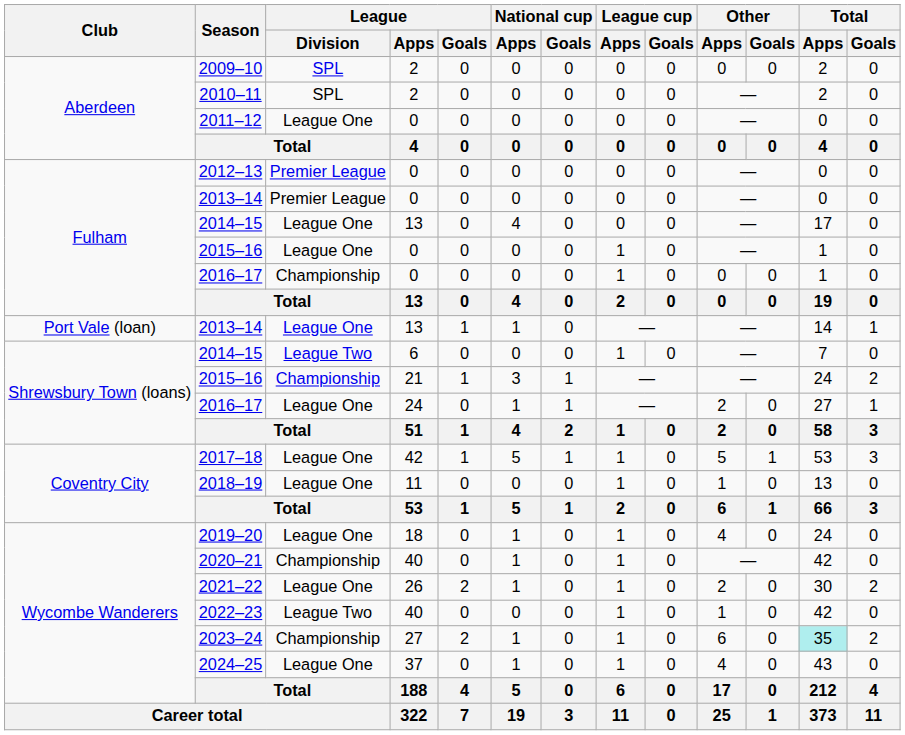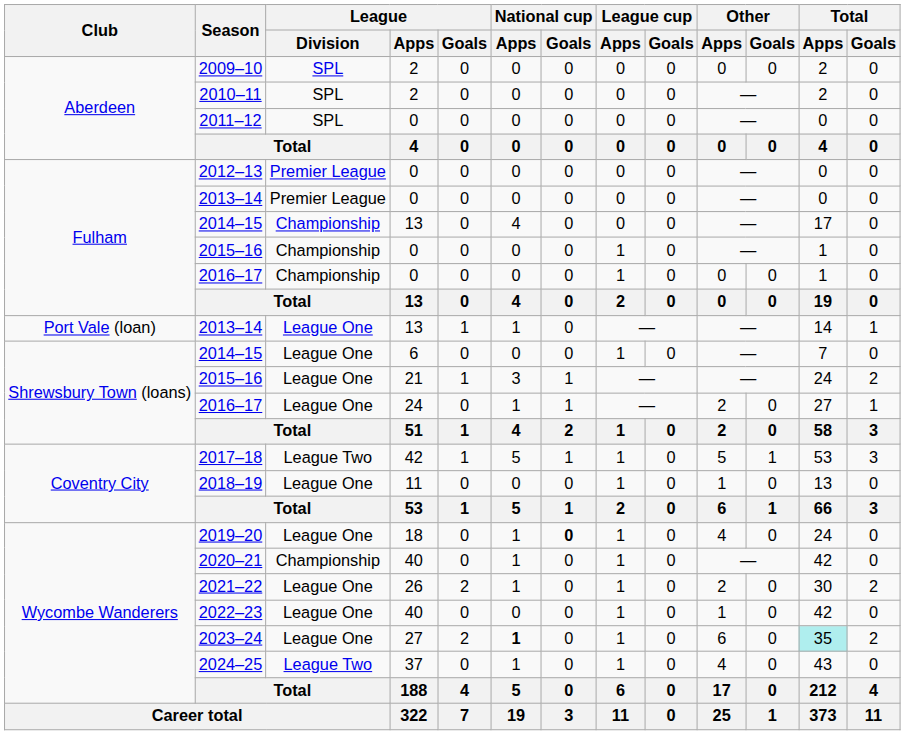 <table class="wikitable" style="text-align:center">
 <tr>
 <th rowspan="2">Club</th>
 <th rowspan="2">Season</th>
 <th colspan="3">League</th>
 <th colspan="2">National cup</th>
 <th colspan="2">League cup</th>
 <th colspan="2">Other</th>
 <th colspan="2">Total</th>
 </tr>
 <tr>
 <th>Division</th>
 <th>Apps</th>
 <th>Goals</th>
 <th>Apps</th>
 <th>Goals</th>
 <th>Apps</th>
 <th>Goals</th>
 <th>Apps</th>
 <th>Goals</th>
 <th>Apps</th>
 <th>Goals</th>
 </tr>
 <tr>
 <td rowspan="4"><a href='#'>Aberdeen</a></td>
 <td><a href='#'>2009–10</a></td>
 <td><a href='#'>SPL</a></td>
 <td>2</td>
 <td>0</td>
 <td>0</td>
 <td>0</td>
 <td>0</td>
 <td>0</td>
 <td>0</td>
 <td>0</td>
 <td>2</td>
 <td>0</td>
 </tr>
 <tr>
 <td><a href='#'>2010–11</a></td>
 <td>SPL</td>
 <td>2</td>
 <td>0</td>
 <td>0</td>
 <td>0</td>
 <td>0</td>
 <td>0</td>
 <td colspan="2">—</td>
 <td>2</td>
 <td>0</td>
 </tr>
 <tr>
 <td><a href='#'>2011–12</a></td>
-<td>League One</td>
+<td>SPL</td>
 <td>0</td>
 <td>0</td>
 <td>0</td>
 <td>0</td>
 <td>0</td>
 <td>0</td>
 <td colspan="2">—</td>
 <td>0</td>
 <td>0</td>
 </tr>
 <tr>
 <th colspan="2">Total</th>
 <th>4</th>
 <th>0</th>
 <th>0</th>
 <th>0</th>
 <th>0</th>
 <th>0</th>
 <th>0</th>
 <th>0</th>
 <th>4</th>
 <th>0</th>
 </tr>
 <tr>
 <td rowspan="6"><a href='#'>Fulham</a></td>
 <td><a href='#'>2012–13</a></td>
 <td><a href='#'>Premier League</a></td>
 <td>0</td>
 <td>0</td>
 <td>0</td>
 <td>0</td>
 <td>0</td>
 <td>0</td>
 <td colspan="2">—</td>
 <td>0</td>
 <td>0</td>
 </tr>
 <tr>
 <td><a href='#'>2013–14</a></td>
 <td>Premier League</td>
 <td>0</td>
 <td>0</td>
 <td>0</td>
 <td>0</td>
 <td>0</td>
 <td>0</td>
 <td colspan="2">—</td>
 <td>0</td>
 <td>0</td>
 </tr>
 <tr>
 <td><a href='#'>2014–15</a></td>
-<td>League One</td>
+<td><a href='#'>Championship</a></td>
 <td>13</td>
 <td>0</td>
 <td>4</td>
 <td>0</td>
 <td>0</td>
 <td>0</td>
 <td colspan="2">—</td>
 <td>17</td>
 <td>0</td>
 </tr>
 <tr>
 <td><a href='#'>2015–16</a></td>
-<td>League One</td>
+<td>Championship</td>
 <td>0</td>
 <td>0</td>
 <td>0</td>
 <td>0</td>
 <td>1</td>
 <td>0</td>
 <td colspan="2">—</td>
 <td>1</td>
 <td>0</td>
 </tr>
 <tr>
 <td><a href='#'>2016–17</a></td>
 <td>Championship</td>
 <td>0</td>
 <td>0</td>
 <td>0</td>
 <td>0</td>
 <td>1</td>
 <td>0</td>
 <td>0</td>
 <td>0</td>
 <td>1</td>
 <td>0</td>
 </tr>
 <tr>
 <th colspan="2">Total</th>
 <th>13</th>
 <th>0</th>
 <th>4</th>
 <th>0</th>
 <th>2</th>
 <th>0</th>
 <th>0</th>
 <th>0</th>
 <th>19</th>
 <th>0</th>
 </tr>
 <tr>
 <td><a href='#'>Port Vale</a> (loan)</td>
 <td><a href='#'>2013–14</a></td>
 <td><a href='#'>League One</a></td>
 <td>13</td>
 <td>1</td>
 <td>1</td>
 <td>0</td>
 <td colspan="2">—</td>
 <td colspan="2">—</td>
 <td>14</td>
 <td>1</td>
 </tr>
 <tr>
 <td rowspan="4"><a href='#'>Shrewsbury Town</a> (loans)</td>
 <td><a href='#'>2014–15</a></td>
-<td><a href='#'>League Two</a></td>
+<td>League One</td>
 <td>6</td>
 <td>0</td>
 <td>0</td>
 <td>0</td>
 <td>1</td>
 <td>0</td>
 <td colspan="2">—</td>
 <td>7</td>
 <td>0</td>
 </tr>
 <tr>
 <td><a href='#'>2015–16</a></td>
-<td><a href='#'>Championship</a></td>
+<td>League One</td>
 <td>21</td>
 <td>1</td>
 <td>3</td>
 <td>1</td>
 <td colspan="2">—</td>
 <td colspan="2">—</td>
 <td>24</td>
 <td>2</td>
 </tr>
 <tr>
 <td><a href='#'>2016–17</a></td>
 <td>League One</td>
 <td>24</td>
 <td>0</td>
 <td>1</td>
 <td>1</td>
 <td colspan="2">—</td>
 <td>2</td>
 <td>0</td>
 <td>27</td>
 <td>1</td>
 </tr>
 <tr>
 <th colspan="2">Total</th>
 <th>51</th>
 <th>1</th>
 <th>4</th>
 <th>2</th>
 <th>1</th>
 <th>0</th>
 <th>2</th>
 <th>0</th>
 <th>58</th>
 <th>3</th>
 </tr>
 <tr>
 <td rowspan="3"><a href='#'>Coventry City</a></td>
 <td><a href='#'>2017–18</a></td>
-<td>League One</td>
+<td>League Two</td>
 <td>42</td>
 <td>1</td>
 <td>5</td>
 <td>1</td>
 <td>1</td>
 <td>0</td>
 <td>5</td>
 <td>1</td>
 <td>53</td>
 <td>3</td>
 </tr>
 <tr>
 <td><a href='#'>2018–19</a></td>
 <td>League One</td>
 <td>11</td>
 <td>0</td>
 <td>0</td>
 <td>0</td>
 <td>1</td>
 <td>0</td>
 <td>1</td>
 <td>0</td>
 <td>13</td>
 <td>0</td>
 </tr>
 <tr>
 <th colspan="2">Total</th>
 <th>53</th>
 <th>1</th>
 <th>5</th>
 <th>1</th>
 <th>2</th>
 <th>0</th>
 <th>6</th>
 <th>1</th>
 <th>66</th>
 <th>3</th>
 </tr>
 <tr>
 <td rowspan="7"><a href='#'>Wycombe Wanderers</a></td>
 <td><a href='#'>2019–20</a></td>
 <td>League One</td>
 <td>18</td>
 <td>0</td>
 <td>1</td>
-<td>0</td>
+<td><strong>0</strong></td>
 <td>1</td>
 <td>0</td>
 <td>4</td>
 <td>0</td>
 <td>24</td>
 <td>0</td>
 </tr>
 <tr>
 <td><a href='#'>2020–21</a></td>
 <td>Championship</td>
 <td>40</td>
 <td>0</td>
 <td>1</td>
 <td>0</td>
 <td>1</td>
 <td>0</td>
 <td colspan="2">—</td>
 <td>42</td>
 <td>0</td>
 </tr>
 <tr>
 <td><a href='#'>2021–22</a></td>
 <td>League One</td>
 <td>26</td>
 <td>2</td>
 <td>1</td>
 <td>0</td>
 <td>1</td>
 <td>0</td>
 <td>2</td>
 <td>0</td>
 <td>30</td>
 <td>2</td>
 </tr>
 <tr>
 <td><a href='#'>2022–23</a></td>
-<td>League Two</td>
+<td>League One</td>
 <td>40</td>
 <td>0</td>
 <td>0</td>
 <td>0</td>
 <td>1</td>
 <td>0</td>
 <td>1</td>
 <td>0</td>
 <td>42</td>
 <td>0</td>
 </tr>
 <tr>
 <td><a href='#'>2023–24</a></td>
-<td>Championship</td>
+<td>League One</td>
 <td>27</td>
 <td>2</td>
-<td>1</td>
+<td><strong>1</strong></td>
 <td>0</td>
 <td>1</td>
 <td>0</td>
 <td>6</td>
 <td>0</td>
 <td style="background: paleturquoise;">35</td>
 <td>2</td>
 </tr>
 <tr>
 <td><a href='#'>2024–25</a></td>
-<td>League One</td>
+<td><a href='#'>League Two</a></td>
 <td>37</td>
 <td>0</td>
 <td>1</td>
 <td>0</td>
 <td>1</td>
 <td>0</td>
 <td>4</td>
 <td>0</td>
 <td>43</td>
 <td>0</td>
 </tr>
 <tr>
 <th colspan="2">Total</th>
 <th>188</th>
 <th>4</th>
 <th>5</th>
 <th>0</th>
 <th>6</th>
 <th>0</th>
 <th>17</th>
 <th>0</th>
 <th>212</th>
 <th>4</th>
 </tr>
 <tr>
 <th colspan="3">Career total</th>
 <th>322</th>
 <th>7</th>
 <th>19</th>
 <th>3</th>
 <th>11</th>
 <th>0</th>
 <th>25</th>
 <th>1</th>
 <th>373</th>
 <th>11</th>
 </tr>
 </table>
